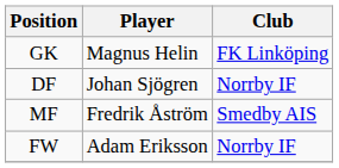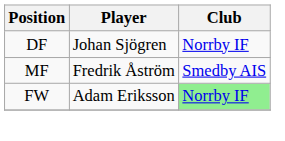 <table class="wikitable" style="text-align:center;float:left;margin-right:1em;">
 <tr>
 <th>Position</th>
 <th>Player</th>
 <th>Club</th>
-</tr>
-<tr>
-<td>GK</td>
-<td align="left"> Magnus Helin</td>
-<td align="left"><a href='#'>FK Linköping</a></td>
 </tr>
 <tr>
 <td>DF</td>
 <td align="left"> Johan Sjögren</td>
 <td align="left"><a href='#'>Norrby IF</a></td>
 </tr>
 <tr>
 <td>MF</td>
 <td align="left"> Fredrik Åström</td>
 <td align="left"><a href='#'>Smedby AIS</a></td>
 </tr>
 <tr>
 <td>FW</td>
 <td align="left"> Adam Eriksson</td>
-<td align="left"><a href='#'>Norrby IF</a></td>
+<td align="left" style="background: lightgreen;"><a href='#'>Norrby IF</a></td>
 </tr>
 <tr>
 </tr>
 </table>
